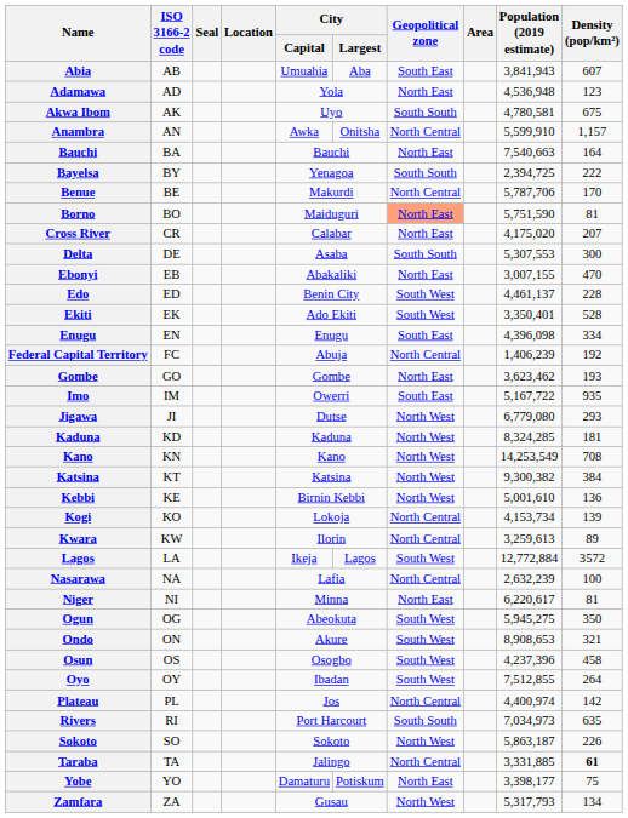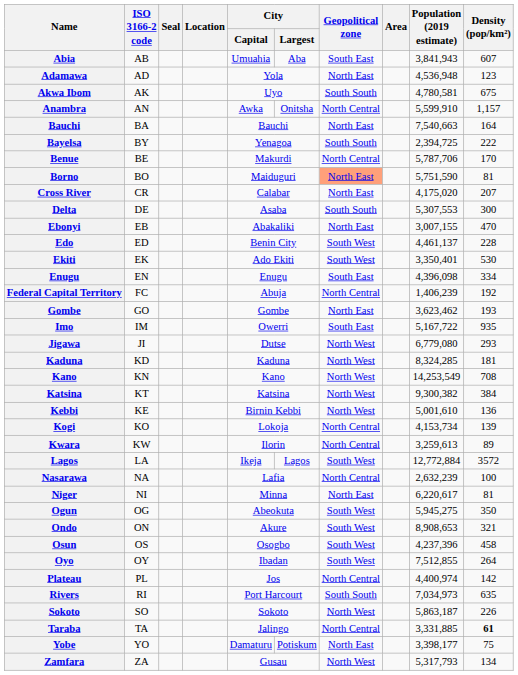 <table class="wikitable sortable plainrowheaders" style="text-align:center;">
 <tr style=line-height:1.3>
 <th scope="col" rowspan=2>Name</th>
 <th scope="col" rowspan=2><a href='#'>ISO<br>3166-2<br>code</a></th>
 <th scope="col" class="unsortable" rowspan=2>Seal</th>
 <th scope="col" class="unsortable" rowspan=2>Location</th>
 <th scope="col" colspan=2>City</th>
 <th scope="col" rowspan=2><a href='#'>Geopolitical<br>zone</a></th>
 <th scope="col" rowspan=2>Area</th>
 <th scope="col" rowspan=2>Population<br>(2019<br>estimate)</th>
 <th scope="col" rowspan=2>Density<br>(pop/km²)</th>
 </tr>
 <tr>
 <th scope="col">Capital</th>
 <th scope="col">Largest</th>
 </tr>
 <tr>
 <th scope="row"><a href='#'>Abia</a></th>
 <td>AB</td>
 <td></td>
 <td></td>
 <td><a href='#'>Umuahia</a></td>
 <td><a href='#'>Aba</a></td>
 <td><a href='#'>South East</a></td>
 <td></td>
 <td>3,841,943</td>
 <td>607</td>
 </tr>
 <tr>
 <th scope="row"><a href='#'>Adamawa</a></th>
 <td>AD</td>
 <td></td>
 <td></td>
 <td colspan=2><a href='#'>Yola</a></td>
 <td><a href='#'>North East</a></td>
 <td></td>
 <td>4,536,948</td>
 <td>123</td>
 </tr>
 <tr>
 <th scope="row"><a href='#'>Akwa Ibom</a></th>
 <td>AK</td>
 <td></td>
 <td></td>
 <td colspan=2><a href='#'>Uyo</a></td>
 <td><a href='#'>South South</a></td>
 <td></td>
 <td>4,780,581</td>
 <td>675</td>
 </tr>
 <tr>
 <th scope="row"><a href='#'>Anambra</a></th>
 <td>AN</td>
 <td></td>
 <td></td>
 <td><a href='#'>Awka</a></td>
 <td><a href='#'>Onitsha</a></td>
 <td><a href='#'>North Central</a></td>
 <td></td>
 <td>5,599,910</td>
 <td>1,157</td>
 </tr>
 <tr>
 <th scope="row"><a href='#'>Bauchi</a></th>
 <td>BA</td>
 <td></td>
 <td></td>
 <td colspan=2><a href='#'>Bauchi</a></td>
 <td><a href='#'>North East</a></td>
 <td></td>
 <td>7,540,663</td>
 <td>164</td>
 </tr>
 <tr>
 <th scope="row"><a href='#'>Bayelsa</a></th>
 <td>BY</td>
 <td></td>
 <td></td>
 <td colspan=2><a href='#'>Yenagoa</a></td>
 <td><a href='#'>South South</a></td>
 <td></td>
 <td>2,394,725</td>
 <td>222</td>
 </tr>
 <tr>
 <th scope="row"><a href='#'>Benue</a></th>
 <td>BE</td>
 <td></td>
 <td></td>
 <td colspan=2><a href='#'>Makurdi</a></td>
 <td><a href='#'>North Central</a></td>
 <td></td>
 <td>5,787,706</td>
 <td>170</td>
 </tr>
 <tr>
 <th scope="row"><a href='#'>Borno</a></th>
 <td>BO</td>
 <td></td>
 <td></td>
 <td colspan=2><a href='#'>Maiduguri</a></td>
 <td style="background: lightsalmon;"><a href='#'>North East</a></td>
 <td></td>
 <td>5,751,590</td>
 <td>81</td>
 </tr>
 <tr>
 <th scope="row"><a href='#'>Cross River</a></th>
 <td>CR</td>
 <td></td>
 <td></td>
 <td colspan=2><a href='#'>Calabar</a></td>
 <td><a href='#'>North East</a></td>
 <td></td>
 <td>4,175,020</td>
 <td>207</td>
 </tr>
 <tr>
 <th scope="row"><a href='#'>Delta</a></th>
 <td>DE</td>
 <td></td>
 <td></td>
 <td colspan=2><a href='#'>Asaba</a></td>
 <td><a href='#'>South South</a></td>
 <td></td>
 <td>5,307,553</td>
 <td>300</td>
 </tr>
 <tr>
 <th scope="row"><a href='#'>Ebonyi</a></th>
 <td>EB</td>
 <td></td>
 <td></td>
 <td colspan=2><a href='#'>Abakaliki</a></td>
 <td><a href='#'>North East</a></td>
 <td></td>
 <td>3,007,155</td>
 <td>470</td>
 </tr>
 <tr>
 <th scope="row"><a href='#'>Edo</a></th>
 <td>ED</td>
 <td></td>
 <td></td>
 <td colspan=2><a href='#'>Benin City</a></td>
 <td><a href='#'>South West</a></td>
 <td></td>
 <td>4,461,137</td>
 <td>228</td>
 </tr>
 <tr>
 <th scope="row"><a href='#'>Ekiti</a></th>
 <td>EK</td>
 <td></td>
 <td></td>
 <td colspan=2><a href='#'>Ado Ekiti</a></td>
 <td><a href='#'>South West</a></td>
 <td></td>
 <td>3,350,401</td>
-<td>528</td>
+<td>530</td>
 </tr>
 <tr>
 <th scope="row"><a href='#'>Enugu</a></th>
 <td>EN</td>
 <td></td>
 <td></td>
 <td colspan=2><a href='#'>Enugu</a></td>
 <td><a href='#'>South East</a></td>
 <td></td>
 <td>4,396,098</td>
 <td>334</td>
 </tr>
 <tr>
 <th scope="row"><a href='#'>Federal Capital Territory</a></th>
 <td>FC</td>
 <td></td>
 <td></td>
 <td colspan=2><a href='#'>Abuja</a></td>
 <td><a href='#'>North Central</a></td>
 <td></td>
 <td>1,406,239</td>
 <td>192</td>
 </tr>
 <tr>
 <th scope="row"><a href='#'>Gombe</a></th>
 <td>GO</td>
 <td></td>
 <td></td>
 <td colspan=2><a href='#'>Gombe</a></td>
 <td><a href='#'>North East</a></td>
 <td></td>
 <td>3,623,462</td>
 <td>193</td>
 </tr>
 <tr>
 <th scope="row"><a href='#'>Imo</a></th>
 <td>IM</td>
 <td></td>
 <td></td>
 <td colspan=2><a href='#'>Owerri</a></td>
 <td><a href='#'>South East</a></td>
 <td></td>
 <td>5,167,722</td>
 <td>935</td>
 </tr>
 <tr>
 <th scope="row"><a href='#'>Jigawa</a></th>
 <td>JI</td>
 <td></td>
 <td></td>
 <td colspan=2><a href='#'>Dutse</a></td>
 <td><a href='#'>North West</a></td>
 <td></td>
 <td>6,779,080</td>
 <td>293</td>
 </tr>
 <tr>
 <th scope="row"><a href='#'>Kaduna</a></th>
 <td>KD</td>
 <td></td>
 <td></td>
 <td colspan=2><a href='#'>Kaduna</a></td>
 <td><a href='#'>North West</a></td>
 <td></td>
 <td>8,324,285</td>
 <td>181</td>
 </tr>
 <tr>
 <th scope="row"><a href='#'>Kano</a></th>
 <td>KN</td>
 <td></td>
 <td></td>
 <td colspan=2><a href='#'>Kano</a></td>
 <td><a href='#'>North West</a></td>
 <td></td>
 <td>14,253,549</td>
 <td>708</td>
 </tr>
 <tr>
 <th scope="row"><a href='#'>Katsina</a></th>
 <td>KT</td>
 <td></td>
 <td></td>
 <td colspan=2><a href='#'>Katsina</a></td>
 <td><a href='#'>North West</a></td>
 <td></td>
 <td>9,300,382</td>
 <td>384</td>
 </tr>
 <tr>
 <th scope="row"><a href='#'>Kebbi</a></th>
 <td>KE</td>
 <td></td>
 <td></td>
 <td colspan=2><a href='#'>Birnin Kebbi</a></td>
 <td><a href='#'>North West</a></td>
 <td></td>
 <td>5,001,610</td>
 <td>136</td>
 </tr>
 <tr>
 <th scope="row"><a href='#'>Kogi</a></th>
 <td>KO</td>
 <td></td>
 <td></td>
 <td colspan=2><a href='#'>Lokoja</a></td>
 <td><a href='#'>North Central</a></td>
 <td></td>
 <td>4,153,734</td>
 <td>139</td>
 </tr>
 <tr>
 <th scope="row"><a href='#'>Kwara</a></th>
 <td>KW</td>
 <td></td>
 <td></td>
 <td colspan=2><a href='#'>Ilorin</a></td>
 <td><a href='#'>North Central</a></td>
 <td></td>
 <td>3,259,613</td>
 <td>89</td>
 </tr>
 <tr>
 <th scope="row"><a href='#'>Lagos</a></th>
 <td>LA</td>
 <td></td>
 <td></td>
 <td><a href='#'>Ikeja</a></td>
 <td><a href='#'>Lagos</a></td>
 <td><a href='#'>South West</a></td>
 <td></td>
 <td>12,772,884</td>
 <td>3572</td>
 </tr>
 <tr>
 <th scope="row"><a href='#'>Nasarawa</a></th>
 <td>NA</td>
 <td></td>
 <td></td>
 <td colspan=2><a href='#'>Lafia</a></td>
 <td><a href='#'>North Central</a></td>
 <td></td>
 <td>2,632,239</td>
 <td>100</td>
 </tr>
 <tr>
 <th scope="row"><a href='#'>Niger</a></th>
 <td>NI</td>
 <td></td>
 <td></td>
 <td colspan=2><a href='#'>Minna</a></td>
 <td><a href='#'>North East</a></td>
 <td></td>
 <td>6,220,617</td>
 <td>81</td>
 </tr>
 <tr>
 <th scope="row"><a href='#'>Ogun</a></th>
 <td>OG</td>
 <td></td>
 <td></td>
 <td colspan=2><a href='#'>Abeokuta</a></td>
 <td><a href='#'>South West</a></td>
 <td></td>
 <td>5,945,275</td>
 <td>350</td>
 </tr>
 <tr>
 <th scope="row"><a href='#'>Ondo</a></th>
 <td>ON</td>
 <td></td>
 <td></td>
 <td colspan=2><a href='#'>Akure</a></td>
 <td><a href='#'>South West</a></td>
 <td></td>
 <td>8,908,653</td>
 <td>321</td>
 </tr>
 <tr>
 <th scope="row"><a href='#'>Osun</a></th>
 <td>OS</td>
 <td></td>
 <td></td>
 <td colspan=2><a href='#'>Osogbo</a></td>
 <td><a href='#'>South West</a></td>
 <td></td>
 <td>4,237,396</td>
 <td>458</td>
 </tr>
 <tr>
 <th scope="row"><a href='#'>Oyo</a></th>
 <td>OY</td>
 <td></td>
 <td></td>
 <td colspan=2><a href='#'>Ibadan</a></td>
 <td><a href='#'>South West</a></td>
 <td></td>
 <td>7,512,855</td>
 <td>264</td>
 </tr>
 <tr>
 <th scope="row"><a href='#'>Plateau</a></th>
 <td>PL</td>
 <td></td>
 <td></td>
 <td colspan=2><a href='#'>Jos</a></td>
 <td><a href='#'>North Central</a></td>
 <td></td>
 <td>4,400,974</td>
 <td>142</td>
 </tr>
 <tr>
 <th scope="row"><a href='#'>Rivers</a></th>
 <td>RI</td>
 <td></td>
 <td></td>
 <td colspan=2><a href='#'>Port Harcourt</a></td>
 <td><a href='#'>South South</a></td>
 <td></td>
 <td>7,034,973</td>
 <td>635</td>
 </tr>
 <tr>
 <th scope="row"><a href='#'>Sokoto</a></th>
 <td>SO</td>
 <td></td>
 <td></td>
 <td colspan=2><a href='#'>Sokoto</a></td>
 <td><a href='#'>North West</a></td>
 <td></td>
 <td>5,863,187</td>
 <td>226</td>
 </tr>
 <tr>
 <th scope="row"><a href='#'>Taraba</a></th>
 <td>TA</td>
 <td></td>
 <td></td>
 <td colspan=2><a href='#'>Jalingo</a></td>
 <td><a href='#'>North Central</a></td>
 <td></td>
 <td>3,331,885</td>
 <td><strong>61</strong></td>
 </tr>
 <tr>
 <th scope="row"><a href='#'>Yobe</a></th>
 <td>YO</td>
 <td></td>
 <td></td>
 <td><a href='#'>Damaturu</a></td>
 <td><a href='#'>Potiskum</a></td>
 <td><a href='#'>North East</a></td>
 <td></td>
 <td>3,398,177</td>
 <td>75</td>
 </tr>
 <tr>
 <th scope="row"><a href='#'>Zamfara</a></th>
 <td>ZA</td>
 <td></td>
 <td></td>
 <td colspan=2><a href='#'>Gusau</a></td>
 <td><a href='#'>North West</a></td>
 <td></td>
 <td>5,317,793</td>
 <td>134</td>
 </tr>
 </table>
